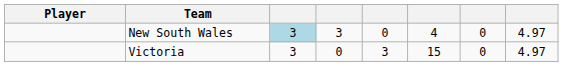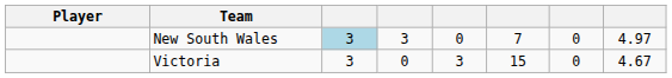 <table class="wikitable sortable">
 <tr>
 <th style="width: 10em;">Player</th>
 <th style="width: 12em;">Team</th>
 <th style="width: 3.5em;"></th>
 <th style="width: 3.5em;"></th>
 <th style="width: 3.5em;"></th>
 <th style="width: 4em;"></th>
 <th style="width: 3.5em;"></th>
 <th style="width: 4em;"></th>
 </tr>
 <tr style="text-align:center;">
 <td style="text-align:left;"></td>
 <td style="text-align:left;">New South Wales</td>
 <td style="background: lightblue;">3</td>
 <td>3</td>
 <td>0</td>
-<td>4</td>
+<td>7</td>
 <td>0</td>
 <td>4.97</td>
 </tr>
 <tr style="text-align:center;">
 <td style="text-align:left;"></td>
 <td style="text-align:left;">Victoria</td>
 <td>3</td>
 <td>0</td>
 <td>3</td>
 <td>15</td>
 <td>0</td>
-<td>4.97</td>
+<td>4.67</td>
 </tr>
 </table>
